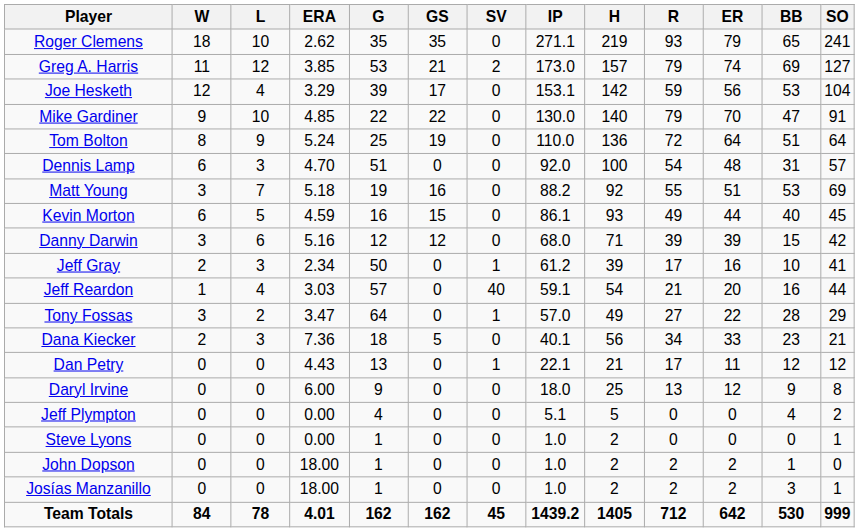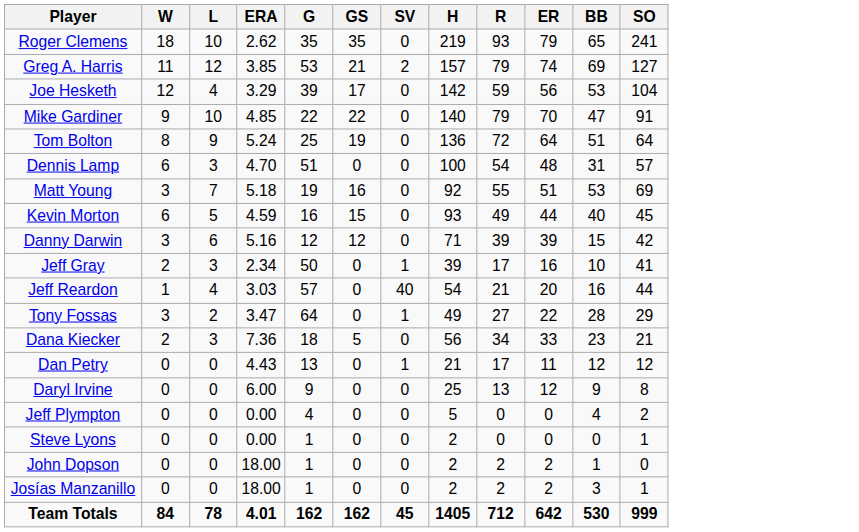 <table class=wikitable style="text-align:center">
 <tr>
 <th bgcolor=#DDDDFF; width="20%">Player</th>
 <th bgcolor=#DDDDFF; width="7%">W</th>
 <th bgcolor=#DDDDFF; width="7%">L</th>
 <th bgcolor=#DDDDFF; width="7%">ERA</th>
 <th bgcolor=#DDDDFF; width="7%">G</th>
 <th bgcolor=#DDDDFF; width="7%">GS</th>
 <th bgcolor=#DDDDFF; width="7%">SV</th>
-<th bgcolor=#DDDDFF; width="7%">IP</th>
 <th bgcolor=#DDDDFF; width="7%">H</th>
 <th bgcolor=#DDDDFF; width="7%">R</th>
 <th bgcolor=#DDDDFF; width="7%">ER</th>
 <th bgcolor=#DDDDFF; width="7%">BB</th>
 <th bgcolor=#DDDDFF; width="7%">SO</th>
 </tr>
 <tr>
 <td><a href='#'>Roger Clemens</a></td>
 <td>18</td>
 <td>10</td>
 <td>2.62</td>
 <td>35</td>
 <td>35</td>
 <td>0</td>
-<td>271.1</td>
 <td>219</td>
 <td>93</td>
 <td>79</td>
 <td>65</td>
 <td>241</td>
 </tr>
 <tr>
 <td><a href='#'>Greg A. Harris</a></td>
 <td>11</td>
 <td>12</td>
 <td>3.85</td>
 <td>53</td>
 <td>21</td>
 <td>2</td>
-<td>173.0</td>
 <td>157</td>
 <td>79</td>
 <td>74</td>
 <td>69</td>
 <td>127</td>
 </tr>
 <tr>
 <td><a href='#'>Joe Hesketh</a></td>
 <td>12</td>
 <td>4</td>
 <td>3.29</td>
 <td>39</td>
 <td>17</td>
 <td>0</td>
-<td>153.1</td>
 <td>142</td>
 <td>59</td>
 <td>56</td>
 <td>53</td>
 <td>104</td>
 </tr>
 <tr>
 <td><a href='#'>Mike Gardiner</a></td>
 <td>9</td>
 <td>10</td>
 <td>4.85</td>
 <td>22</td>
 <td>22</td>
 <td>0</td>
-<td>130.0</td>
 <td>140</td>
 <td>79</td>
 <td>70</td>
 <td>47</td>
 <td>91</td>
 </tr>
 <tr>
 <td><a href='#'>Tom Bolton</a></td>
 <td>8</td>
 <td>9</td>
 <td>5.24</td>
 <td>25</td>
 <td>19</td>
 <td>0</td>
-<td>110.0</td>
 <td>136</td>
 <td>72</td>
 <td>64</td>
 <td>51</td>
 <td>64</td>
 </tr>
 <tr>
 <td><a href='#'>Dennis Lamp</a></td>
 <td>6</td>
 <td>3</td>
 <td>4.70</td>
 <td>51</td>
 <td>0</td>
 <td>0</td>
-<td>92.0</td>
 <td>100</td>
 <td>54</td>
 <td>48</td>
 <td>31</td>
 <td>57</td>
 </tr>
 <tr>
 <td><a href='#'>Matt Young</a></td>
 <td>3</td>
 <td>7</td>
 <td>5.18</td>
 <td>19</td>
 <td>16</td>
 <td>0</td>
-<td>88.2</td>
 <td>92</td>
 <td>55</td>
 <td>51</td>
 <td>53</td>
 <td>69</td>
 </tr>
 <tr>
 <td><a href='#'>Kevin Morton</a></td>
 <td>6</td>
 <td>5</td>
 <td>4.59</td>
 <td>16</td>
 <td>15</td>
 <td>0</td>
-<td>86.1</td>
 <td>93</td>
 <td>49</td>
 <td>44</td>
 <td>40</td>
 <td>45</td>
 </tr>
 <tr>
 <td><a href='#'>Danny Darwin</a></td>
 <td>3</td>
 <td>6</td>
 <td>5.16</td>
 <td>12</td>
 <td>12</td>
 <td>0</td>
-<td>68.0</td>
 <td>71</td>
 <td>39</td>
 <td>39</td>
 <td>15</td>
 <td>42</td>
 </tr>
 <tr>
 <td><a href='#'>Jeff Gray</a></td>
 <td>2</td>
 <td>3</td>
 <td>2.34</td>
 <td>50</td>
 <td>0</td>
 <td>1</td>
-<td>61.2</td>
 <td>39</td>
 <td>17</td>
 <td>16</td>
 <td>10</td>
 <td>41</td>
 </tr>
 <tr>
 <td><a href='#'>Jeff Reardon</a></td>
 <td>1</td>
 <td>4</td>
 <td>3.03</td>
 <td>57</td>
 <td>0</td>
 <td>40</td>
-<td>59.1</td>
 <td>54</td>
 <td>21</td>
 <td>20</td>
 <td>16</td>
 <td>44</td>
 </tr>
 <tr>
 <td><a href='#'>Tony Fossas</a></td>
 <td>3</td>
 <td>2</td>
 <td>3.47</td>
 <td>64</td>
 <td>0</td>
 <td>1</td>
-<td>57.0</td>
 <td>49</td>
 <td>27</td>
 <td>22</td>
 <td>28</td>
 <td>29</td>
 </tr>
 <tr>
 <td><a href='#'>Dana Kiecker</a></td>
 <td>2</td>
 <td>3</td>
 <td>7.36</td>
 <td>18</td>
 <td>5</td>
 <td>0</td>
-<td>40.1</td>
 <td>56</td>
 <td>34</td>
 <td>33</td>
 <td>23</td>
 <td>21</td>
 </tr>
 <tr>
 <td><a href='#'>Dan Petry</a></td>
 <td>0</td>
 <td>0</td>
 <td>4.43</td>
 <td>13</td>
 <td>0</td>
 <td>1</td>
-<td>22.1</td>
 <td>21</td>
 <td>17</td>
 <td>11</td>
 <td>12</td>
 <td>12</td>
 </tr>
 <tr>
 <td><a href='#'>Daryl Irvine</a></td>
 <td>0</td>
 <td>0</td>
 <td>6.00</td>
 <td>9</td>
 <td>0</td>
 <td>0</td>
-<td>18.0</td>
 <td>25</td>
 <td>13</td>
 <td>12</td>
 <td>9</td>
 <td>8</td>
 </tr>
 <tr>
 <td><a href='#'>Jeff Plympton</a></td>
 <td>0</td>
 <td>0</td>
 <td>0.00</td>
 <td>4</td>
 <td>0</td>
 <td>0</td>
-<td>5.1</td>
 <td>5</td>
 <td>0</td>
 <td>0</td>
 <td>4</td>
 <td>2</td>
 </tr>
 <tr>
 <td><a href='#'>Steve Lyons</a></td>
 <td>0</td>
 <td>0</td>
 <td>0.00</td>
 <td>1</td>
 <td>0</td>
 <td>0</td>
-<td>1.0</td>
 <td>2</td>
 <td>0</td>
 <td>0</td>
 <td>0</td>
 <td>1</td>
 </tr>
 <tr>
 <td><a href='#'>John Dopson</a></td>
 <td>0</td>
 <td>0</td>
 <td>18.00</td>
 <td>1</td>
 <td>0</td>
 <td>0</td>
-<td>1.0</td>
 <td>2</td>
 <td>2</td>
 <td>2</td>
 <td>1</td>
 <td>0</td>
 </tr>
 <tr>
 <td><a href='#'>Josías Manzanillo</a></td>
 <td>0</td>
 <td>0</td>
 <td>18.00</td>
 <td>1</td>
 <td>0</td>
 <td>0</td>
-<td>1.0</td>
 <td>2</td>
 <td>2</td>
 <td>2</td>
 <td>3</td>
 <td>1</td>
 </tr>
 <tr>
 <td><strong>Team Totals</strong></td>
 <td><strong>84</strong></td>
 <td><strong>78</strong></td>
 <td><strong>4.01</strong></td>
 <td><strong>162</strong></td>
 <td><strong>162</strong></td>
 <td><strong>45</strong></td>
-<td><strong>1439.2</strong></td>
 <td><strong>1405</strong></td>
 <td><strong>712</strong></td>
 <td><strong>642</strong></td>
 <td><strong>530</strong></td>
 <td><strong>999</strong></td>
 </tr>
 </table>
